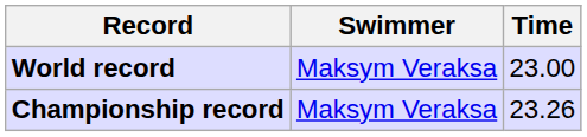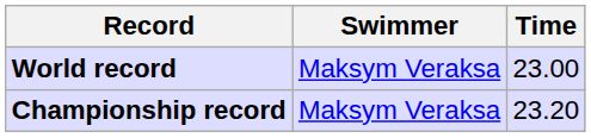 <table class="wikitable" style="text-align:left">
 <tr>
 <th>Record</th>
 <th>Swimmer</th>
 <th>Time</th>
 </tr>
 <tr bgcolor=ddddff>
 <td><strong>World record </strong></td>
 <td><a href='#'>Maksym Veraksa</a> </td>
 <td>23.00</td>
 </tr>
 <tr bgcolor=ddddff>
 <td><strong>Championship record</strong></td>
 <td><a href='#'>Maksym Veraksa</a> </td>
-<td>23.26</td>
+<td>23.20</td>
 </tr>
 </table>
